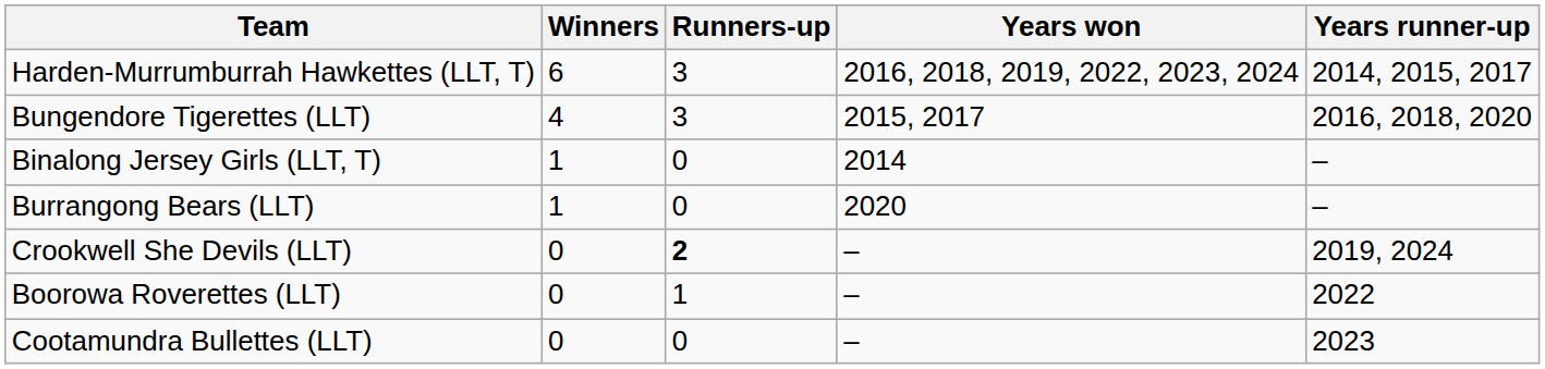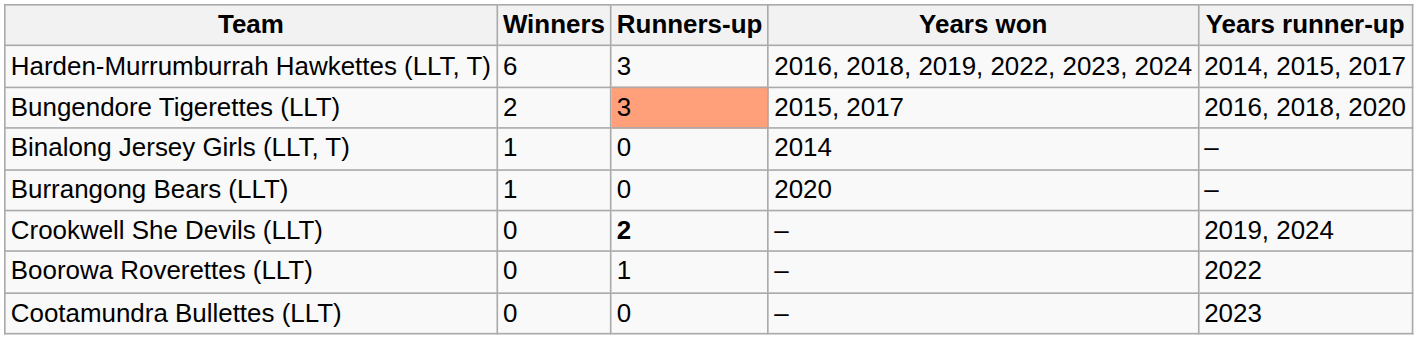 <table class="wikitable sortable">
 <tr>
 <th>Team</th>
 <th>Winners</th>
 <th>Runners-up</th>
 <th>Years won</th>
 <th>Years runner-up</th>
 </tr>
 <tr>
 <td> Harden-Murrumburrah Hawkettes (LLT, T)</td>
 <td>6</td>
 <td>3</td>
 <td>2016, 2018, 2019, 2022, 2023, 2024</td>
 <td>2014, 2015, 2017</td>
 </tr>
 <tr>
 <td> Bungendore Tigerettes (LLT)</td>
-<td>4</td>
-<td>3</td>
+<td>2</td>
+<td style="background: lightsalmon;">3</td>
 <td>2015, 2017</td>
 <td>2016, 2018, 2020</td>
 </tr>
 <tr>
 <td> Binalong Jersey Girls (LLT, T)</td>
 <td>1</td>
 <td>0</td>
 <td>2014</td>
 <td>–</td>
 </tr>
 <tr>
 <td> Burrangong Bears (LLT)</td>
 <td>1</td>
 <td>0</td>
 <td>2020</td>
 <td>–</td>
 </tr>
 <tr>
 <td> Crookwell She Devils (LLT)</td>
 <td>0</td>
 <td><strong>2</strong></td>
 <td>–</td>
 <td>2019, 2024</td>
 </tr>
 <tr>
 <td> Boorowa Roverettes (LLT)</td>
 <td>0</td>
 <td>1</td>
 <td>–</td>
 <td>2022</td>
 </tr>
 <tr>
 <td> Cootamundra Bullettes (LLT)</td>
 <td>0</td>
 <td>0</td>
 <td>–</td>
 <td>2023</td>
 </tr>
 </table>
